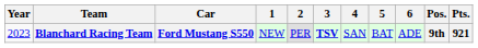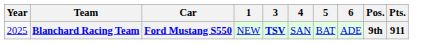 <table class="wikitable" style="text-align:center; font-size:90%">
 <tr>
 <th>Year</th>
 <th>Team</th>
 <th>Car</th>
 <th>1</th>
-<th>2</th>
 <th>3</th>
 <th>4</th>
 <th>5</th>
 <th>6</th>
 <th>Pos.</th>
 <th>Pts.</th>
 </tr>
 <tr>
-<td><a href='#'>2023</a></td>
+<td><a href='#'>2025</a></td>
 <th align=left><a href='#'>Blanchard Racing Team</a></th>
 <th align=left><a href='#'>Ford Mustang S550</a></th>
 <td style=background:#dfffdf><a href='#'>NEW</a><br></td>
-<td style=background:#dfdfdf><a href='#'>PER</a><br></td>
 <td style=background:#dfffdf><strong><a href='#'>TSV</a><br></strong></td>
 <td style=background:#dfffdf><a href='#'>SAN</a><br></td>
 <td style=background:#dfffdf><a href='#'>BAT</a><br></td>
 <td style=background:#dfffdf><a href='#'>ADE</a><br></td>
 <th>9th</th>
-<th>921</th>
+<th>911</th>
 </tr>
 </table>
